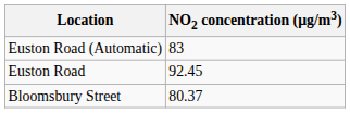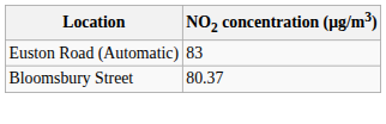 <table class="wikitable sortable mw-collapsible">
 <tr>
 <th>Location</th>
 <th>NO<sub>2</sub> concentration (μg/m<sup>3</sup>)</th>
 </tr>
 <tr>
 <td>Euston Road (Automatic)</td>
 <td>83</td>
 </tr>
 <tr>
-<td>Euston Road</td>
-<td>92.45</td>
-</tr>
-<tr>
 <td>Bloomsbury Street</td>
 <td>80.37</td>
 </tr>
 </table>
